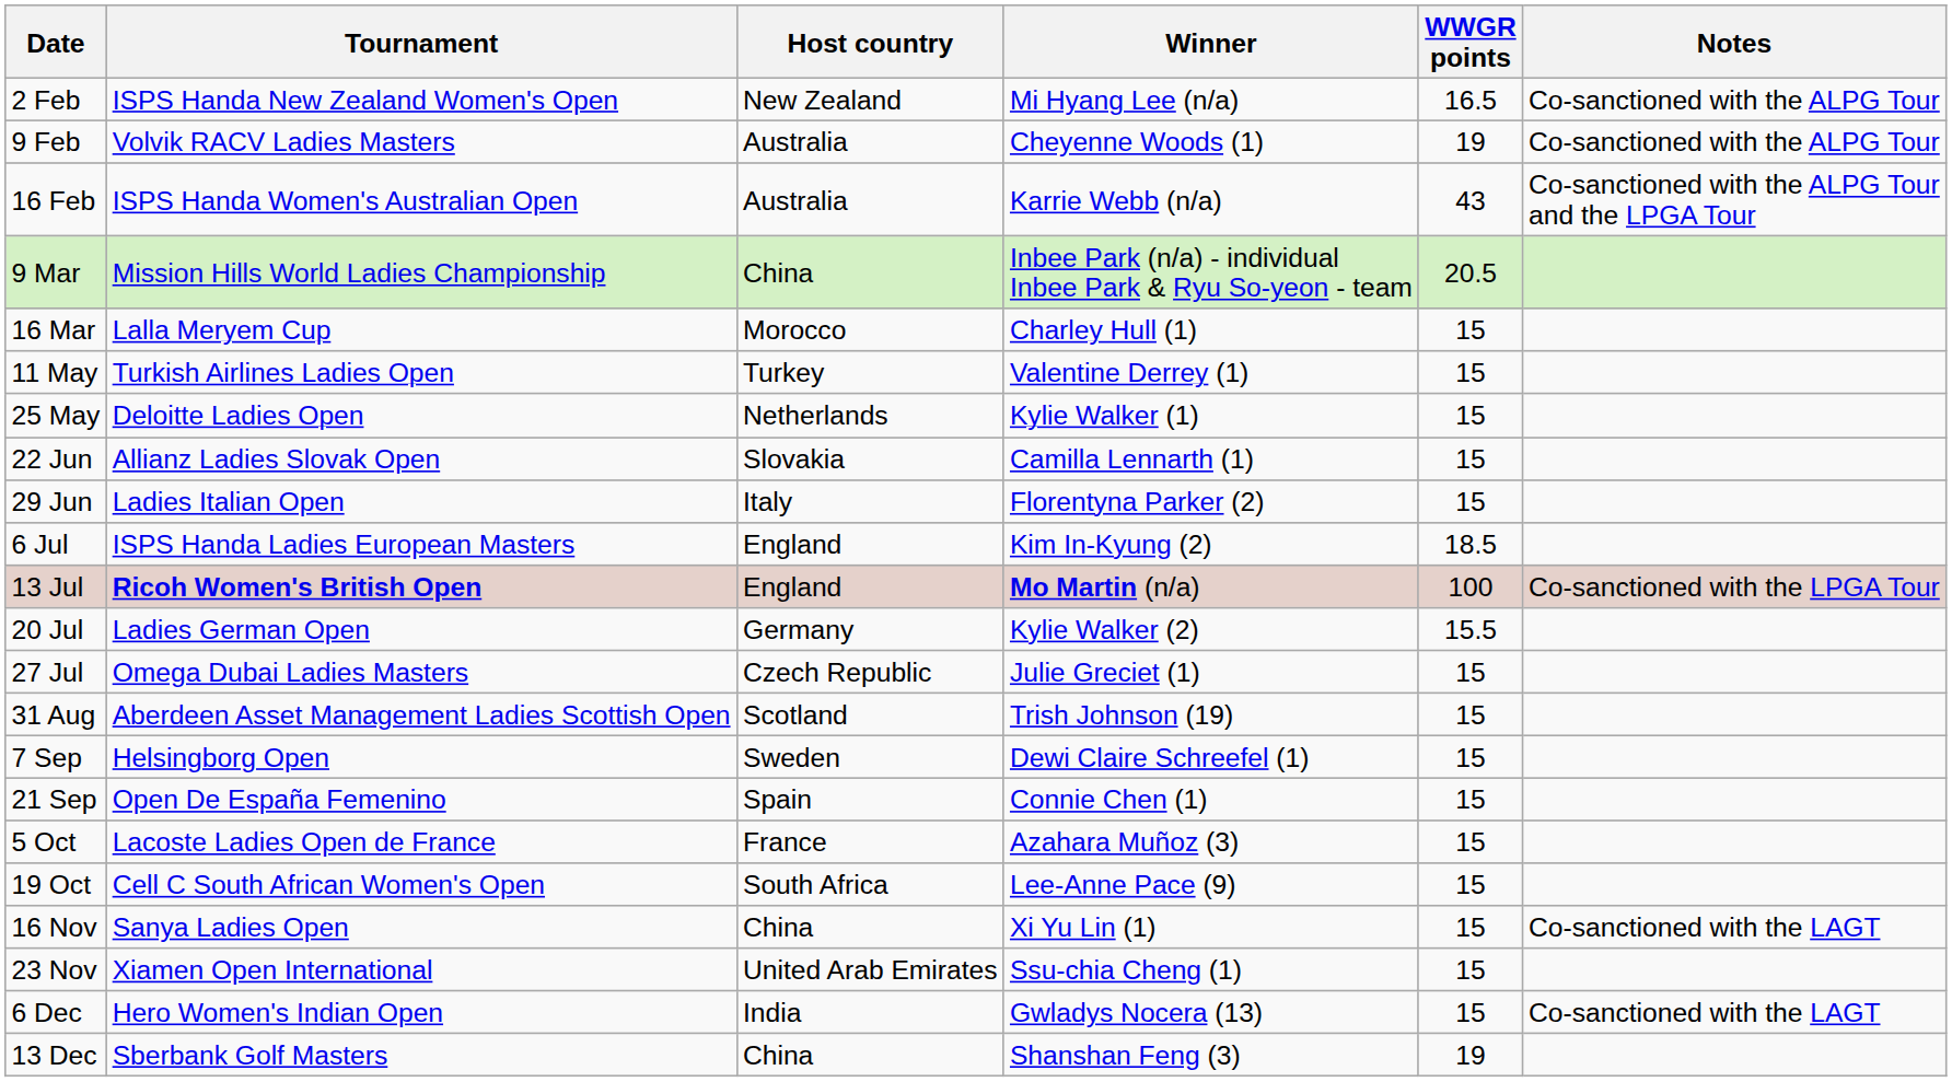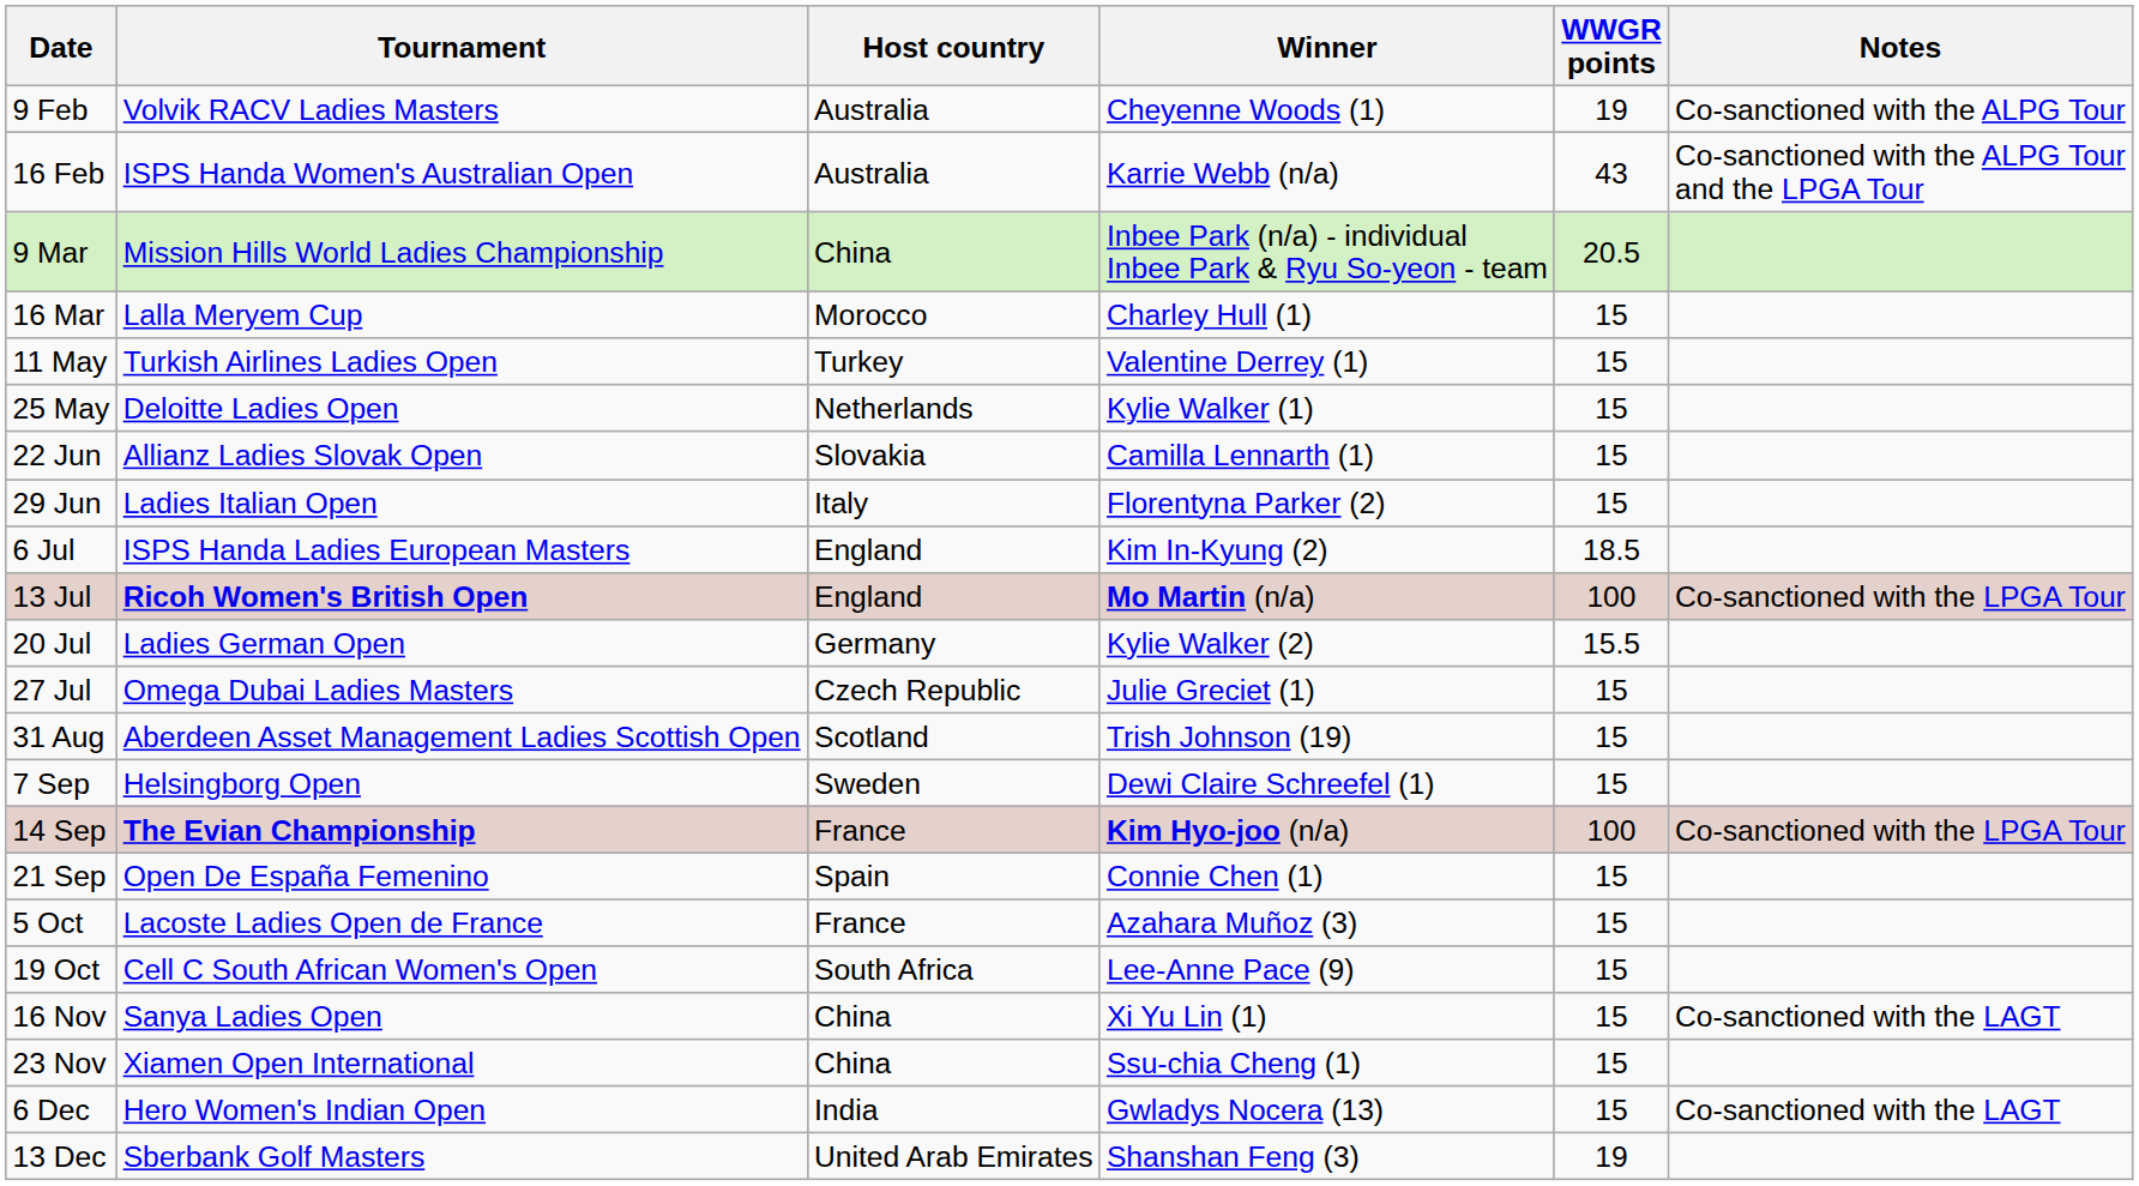 <table class="wikitable sortable" style="font-size:95%">
 <tr>
 <th>Date</th>
 <th>Tournament</th>
 <th>Host country</th>
 <th>Winner</th>
 <th><a href='#'>WWGR</a><br>points</th>
 <th>Notes</th>
-</tr>
-<tr>
-<td>2 Feb</td>
-<td><a href='#'>ISPS Handa New Zealand Women's Open</a></td>
-<td>New Zealand</td>
-<td> <a href='#'>Mi Hyang Lee</a> (n/a)</td>
-<td align=center>16.5</td>
-<td>Co-sanctioned with the <a href='#'>ALPG Tour</a></td>
 </tr>
 <tr>
 <td>9 Feb</td>
 <td><a href='#'>Volvik RACV Ladies Masters</a></td>
 <td>Australia</td>
 <td> <a href='#'>Cheyenne Woods</a> (1)</td>
 <td align=center>19</td>
 <td>Co-sanctioned with the <a href='#'>ALPG Tour</a></td>
 </tr>
 <tr>
 <td>16 Feb</td>
 <td><a href='#'>ISPS Handa Women's Australian Open</a></td>
 <td>Australia</td>
 <td> <a href='#'>Karrie Webb</a> (n/a)</td>
 <td align=center>43</td>
 <td>Co-sanctioned with the <a href='#'>ALPG Tour</a> <br> and the <a href='#'>LPGA Tour</a></td>
 </tr>
 <tr style="background:#D4F1C5;">
 <td>9 Mar</td>
 <td><a href='#'>Mission Hills World Ladies Championship</a></td>
 <td>China</td>
 <td> <a href='#'>Inbee Park</a> (n/a) - individual<br> <a href='#'>Inbee Park</a> & <a href='#'>Ryu So-yeon</a> - team</td>
 <td align=center>20.5</td>
 <td></td>
 </tr>
 <tr>
 <td>16 Mar</td>
 <td><a href='#'>Lalla Meryem Cup</a></td>
 <td>Morocco</td>
 <td> <a href='#'>Charley Hull</a> (1)</td>
 <td align=center>15</td>
 <td></td>
 </tr>
 <tr>
 <td>11 May</td>
 <td><a href='#'>Turkish Airlines Ladies Open</a></td>
 <td>Turkey</td>
 <td> <a href='#'>Valentine Derrey</a> (1)</td>
 <td align=center>15</td>
 <td></td>
 </tr>
 <tr>
 <td>25 May</td>
 <td><a href='#'>Deloitte Ladies Open</a></td>
 <td>Netherlands</td>
 <td> <a href='#'>Kylie Walker</a> (1)</td>
 <td align=center>15</td>
 <td></td>
 </tr>
 <tr>
 <td>22 Jun</td>
 <td><a href='#'>Allianz Ladies Slovak Open</a></td>
 <td>Slovakia</td>
 <td> <a href='#'>Camilla Lennarth</a> (1)</td>
 <td align=center>15</td>
 <td></td>
 </tr>
 <tr>
 <td>29 Jun</td>
 <td><a href='#'>Ladies Italian Open</a></td>
 <td>Italy</td>
 <td> <a href='#'>Florentyna Parker</a> (2)</td>
 <td align=center>15</td>
 <td></td>
 </tr>
 <tr>
 <td>6 Jul</td>
 <td><a href='#'>ISPS Handa Ladies European Masters</a></td>
 <td>England</td>
 <td> <a href='#'>Kim In-Kyung</a> (2)</td>
 <td align=center>18.5</td>
 <td></td>
 </tr>
 <tr style="background:#e5d1cb;">
 <td>13 Jul</td>
 <td><strong><a href='#'>Ricoh Women's British Open</a></strong></td>
 <td>England</td>
 <td> <strong><a href='#'>Mo Martin</a></strong> (n/a)</td>
 <td align=center>100</td>
 <td>Co-sanctioned with the <a href='#'>LPGA Tour</a></td>
 </tr>
 <tr>
 <td>20 Jul</td>
 <td><a href='#'>Ladies German Open</a></td>
 <td>Germany</td>
 <td> <a href='#'>Kylie Walker</a> (2)</td>
 <td align=center>15.5</td>
 <td></td>
 </tr>
 <tr>
 <td>27 Jul</td>
 <td><a href='#'>Omega Dubai Ladies Masters</a></td>
 <td>Czech Republic</td>
 <td> <a href='#'>Julie Greciet</a> (1)</td>
 <td align=center>15</td>
 <td></td>
 </tr>
 <tr>
 <td>31 Aug</td>
 <td><a href='#'>Aberdeen Asset Management Ladies Scottish Open</a></td>
 <td>Scotland</td>
 <td> <a href='#'>Trish Johnson</a> (19)</td>
 <td align=center>15</td>
 <td></td>
 </tr>
 <tr>
 <td>7 Sep</td>
 <td><a href='#'>Helsingborg Open</a></td>
 <td>Sweden</td>
 <td> <a href='#'>Dewi Claire Schreefel</a> (1)</td>
 <td align=center>15</td>
 <td></td>
 </tr>
+<tr style="background:#e5d1cb;">
+<td>14 Sep</td>
+<td><strong><a href='#'>The Evian Championship</a></strong></td>
+<td>France</td>
+<td> <strong><a href='#'>Kim Hyo-joo</a></strong> (n/a)</td>
+<td align=center>100</td>
+<td>Co-sanctioned with the <a href='#'>LPGA Tour</a></td>
+</tr>
 <tr>
 <td>21 Sep</td>
 <td><a href='#'>Open De España Femenino</a></td>
 <td>Spain</td>
 <td> <a href='#'>Connie Chen</a> (1)</td>
 <td align=center>15</td>
 <td></td>
 </tr>
 <tr>
 <td>5 Oct</td>
 <td><a href='#'>Lacoste Ladies Open de France</a></td>
 <td>France</td>
 <td> <a href='#'>Azahara Muñoz</a> (3)</td>
 <td align=center>15</td>
 <td></td>
 </tr>
 <tr>
 <td>19 Oct</td>
 <td><a href='#'>Cell C South African Women's Open</a></td>
 <td>South Africa</td>
 <td> <a href='#'>Lee-Anne Pace</a> (9)</td>
 <td align=center>15</td>
 <td></td>
 </tr>
 <tr>
 <td>16 Nov</td>
 <td><a href='#'>Sanya Ladies Open</a></td>
 <td>China</td>
 <td> <a href='#'>Xi Yu Lin</a> (1)</td>
 <td align=center>15</td>
 <td>Co-sanctioned with the <a href='#'>LAGT</a></td>
 </tr>
 <tr>
 <td>23 Nov</td>
 <td><a href='#'>Xiamen Open International</a></td>
-<td>United Arab Emirates</td>
+<td>China</td>
 <td> <a href='#'>Ssu-chia Cheng</a> (1)</td>
 <td align=center>15</td>
 <td></td>
 </tr>
 <tr>
 <td>6 Dec</td>
 <td><a href='#'>Hero Women's Indian Open</a></td>
 <td>India</td>
 <td> <a href='#'>Gwladys Nocera</a> (13)</td>
 <td align=center>15</td>
 <td>Co-sanctioned with the <a href='#'>LAGT</a></td>
 </tr>
 <tr>
 <td>13 Dec</td>
 <td><a href='#'>Sberbank Golf Masters</a></td>
-<td>China</td>
+<td>United Arab Emirates</td>
 <td> <a href='#'>Shanshan Feng</a> (3)</td>
 <td align=center>19</td>
 <td></td>
 </tr>
 </table>
